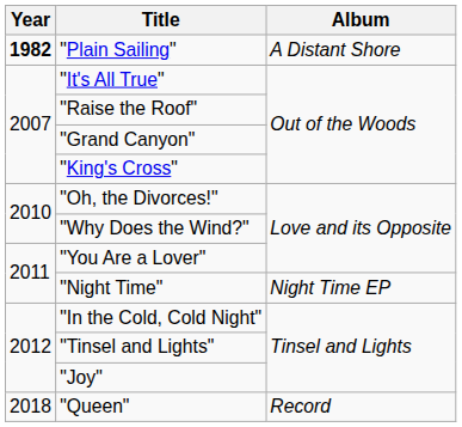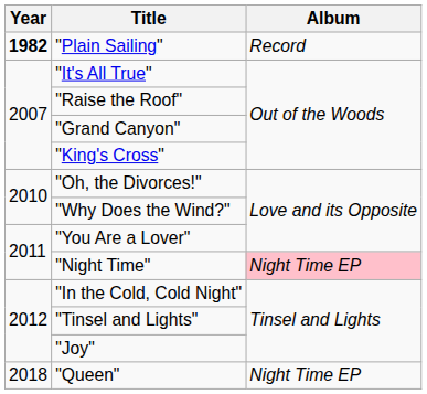 <table class="wikitable">
 <tr>
 <th>Year</th>
 <th>Title</th>
 <th>Album</th>
 </tr>
 <tr>
 <td><strong>1982</strong></td>
 <td>"<a href='#'>Plain Sailing</a>"</td>
-<td><em>A Distant Shore</em></td>
+<td><em>Record</em></td>
 </tr>
 <tr>
 <td rowspan="4">2007</td>
 <td>"<a href='#'>It's All True</a>"</td>
 <td rowspan="4"><em>Out of the Woods</em></td>
 </tr>
 <tr>
 <td>"Raise the Roof"</td>
 </tr>
 <tr>
 <td>"Grand Canyon"</td>
 </tr>
 <tr>
 <td>"<a href='#'>King's Cross</a>"</td>
 </tr>
 <tr>
 <td rowspan="2">2010</td>
 <td>"Oh, the Divorces!"</td>
 <td rowspan="3"><em>Love and its Opposite</em></td>
 </tr>
 <tr>
 <td>"Why Does the Wind?"</td>
 </tr>
 <tr>
 <td rowspan="2">2011</td>
 <td>"You Are a Lover"</td>
 </tr>
 <tr>
 <td>"Night Time"</td>
-<td><em>Night Time EP</em></td>
+<td style="background: pink;"><em>Night Time EP</em></td>
 </tr>
 <tr>
 <td rowspan="3">2012</td>
 <td>"In the Cold, Cold Night"</td>
 <td rowspan="3"><em>Tinsel and Lights</em></td>
 </tr>
 <tr>
 <td>"Tinsel and Lights"</td>
 </tr>
 <tr>
 <td>"Joy"</td>
 </tr>
 <tr>
 <td>2018</td>
 <td>"Queen"</td>
-<td><em>Record</em></td>
+<td><em>Night Time EP</em></td>
 </tr>
 </table>
